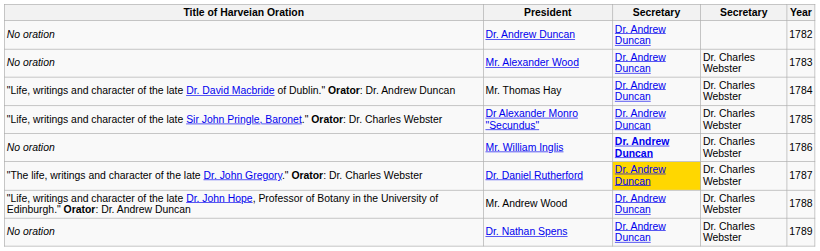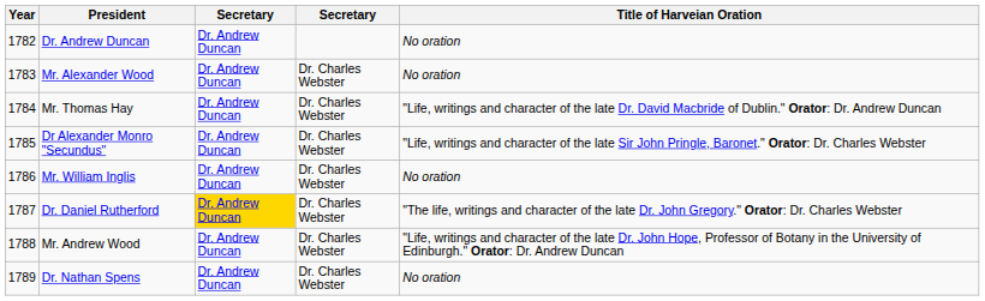 <table class="wikitable">
 <tr>
-<th>Title of Harveian Oration</th>
+<th>Year</th>
 <th>President</th>
 <th>Secretary</th>
 <th>Secretary</th>
-<th>Year</th>
+<th>Title of Harveian Oration</th>
 </tr>
 <tr>
-<td><em>No oration</em></td>
+<td>1782</td>
 <td><a href='#'>Dr. Andrew Duncan</a></td>
 <td><a href='#'>Dr. Andrew Duncan</a></td>
 <td></td>
-<td>1782</td>
+<td><em>No oration</em></td>
 </tr>
 <tr>
-<td><em>No oration</em></td>
+<td>1783</td>
 <td><a href='#'>Mr. Alexander Wood</a></td>
 <td><a href='#'>Dr. Andrew Duncan</a></td>
 <td>Dr. Charles Webster</td>
-<td>1783</td>
+<td><em>No oration</em></td>
 </tr>
 <tr>
-<td>"Life, writings and character of the late <a href='#'>Dr. David Macbride</a> of Dublin." <strong>Orator</strong>: Dr. Andrew Duncan</td>
+<td>1784</td>
 <td>Mr. Thomas Hay</td>
 <td><a href='#'>Dr. Andrew Duncan</a></td>
 <td>Dr. Charles Webster</td>
-<td>1784</td>
+<td>"Life, writings and character of the late <a href='#'>Dr. David Macbride</a> of Dublin." <strong>Orator</strong>: Dr. Andrew Duncan</td>
 </tr>
 <tr>
-<td>"Life, writings and character of the late <a href='#'>Sir John Pringle, Baronet</a>." <strong>Orator</strong>: Dr. Charles Webster</td>
+<td>1785</td>
 <td><a href='#'>Dr Alexander Monro "Secundus"</a></td>
 <td><a href='#'>Dr. Andrew Duncan</a></td>
 <td>Dr. Charles Webster</td>
-<td>1785</td>
+<td>"Life, writings and character of the late <a href='#'>Sir John Pringle, Baronet</a>." <strong>Orator</strong>: Dr. Charles Webster</td>
 </tr>
 <tr>
+<td>1786</td>
+<td><a href='#'>Mr. William Inglis</a></td>
+<td><a href='#'>Dr. Andrew Duncan</a></td>
+<td>Dr. Charles Webster</td>
 <td><em>No oration</em></td>
-<td><a href='#'>Mr. William Inglis</a></td>
-<td><strong><a href='#'>Dr. Andrew Duncan</a></strong></td>
-<td>Dr. Charles Webster</td>
-<td>1786</td>
 </tr>
 <tr>
-<td>"The life, writings and character of the late <a href='#'>Dr. John Gregory</a>." <strong>Orator</strong>: Dr. Charles Webster</td>
+<td>1787</td>
 <td><a href='#'>Dr. Daniel Rutherford</a></td>
 <td style="background: gold;"><a href='#'>Dr. Andrew Duncan</a></td>
 <td>Dr. Charles Webster</td>
-<td>1787</td>
+<td>"The life, writings and character of the late <a href='#'>Dr. John Gregory</a>." <strong>Orator</strong>: Dr. Charles Webster</td>
 </tr>
 <tr>
-<td>"Life, writings and character of the late <a href='#'>Dr. John Hope</a>, Professor of Botany in the University of Edinburgh." <strong>Orator</strong>: Dr. Andrew Duncan</td>
+<td>1788</td>
 <td>Mr. Andrew Wood</td>
 <td><a href='#'>Dr. Andrew Duncan</a></td>
 <td>Dr. Charles Webster</td>
-<td>1788</td>
+<td>"Life, writings and character of the late <a href='#'>Dr. John Hope</a>, Professor of Botany in the University of Edinburgh." <strong>Orator</strong>: Dr. Andrew Duncan</td>
 </tr>
 <tr>
-<td><em>No oration</em></td>
+<td>1789</td>
 <td><a href='#'>Dr. Nathan Spens</a></td>
 <td><a href='#'>Dr. Andrew Duncan</a></td>
 <td>Dr. Charles Webster</td>
-<td>1789</td>
+<td><em>No oration</em></td>
 </tr>
 </table>
